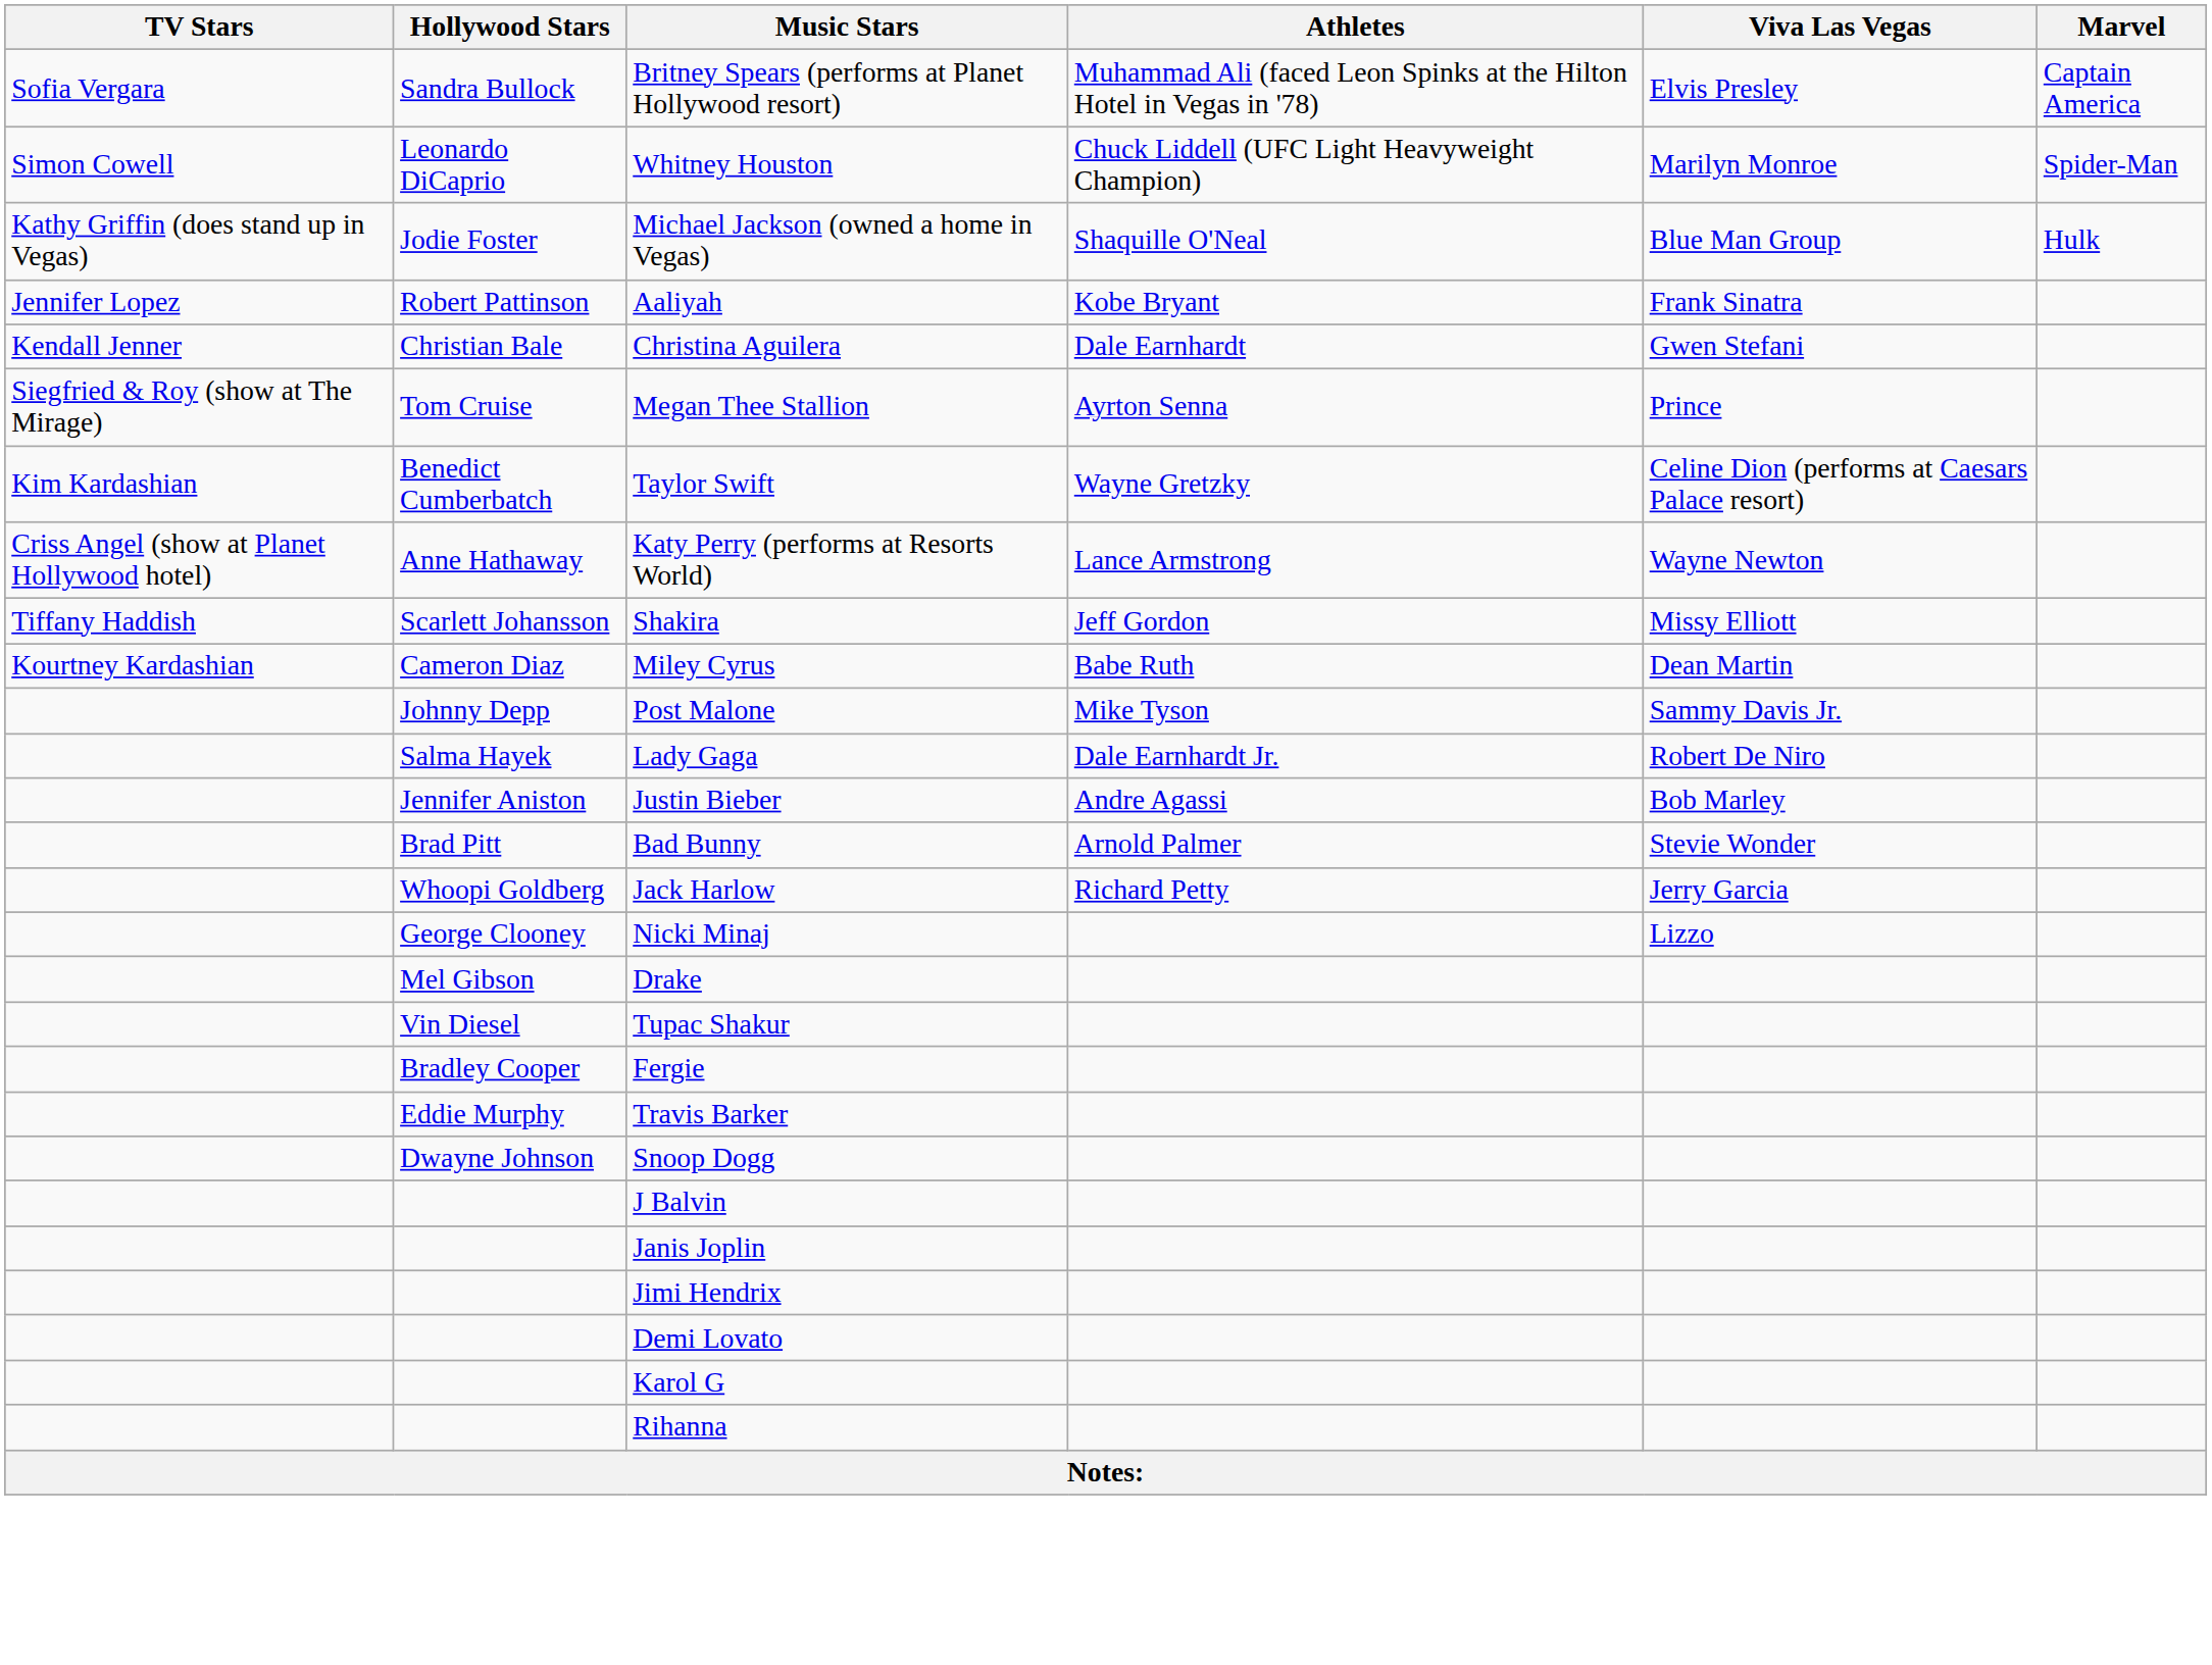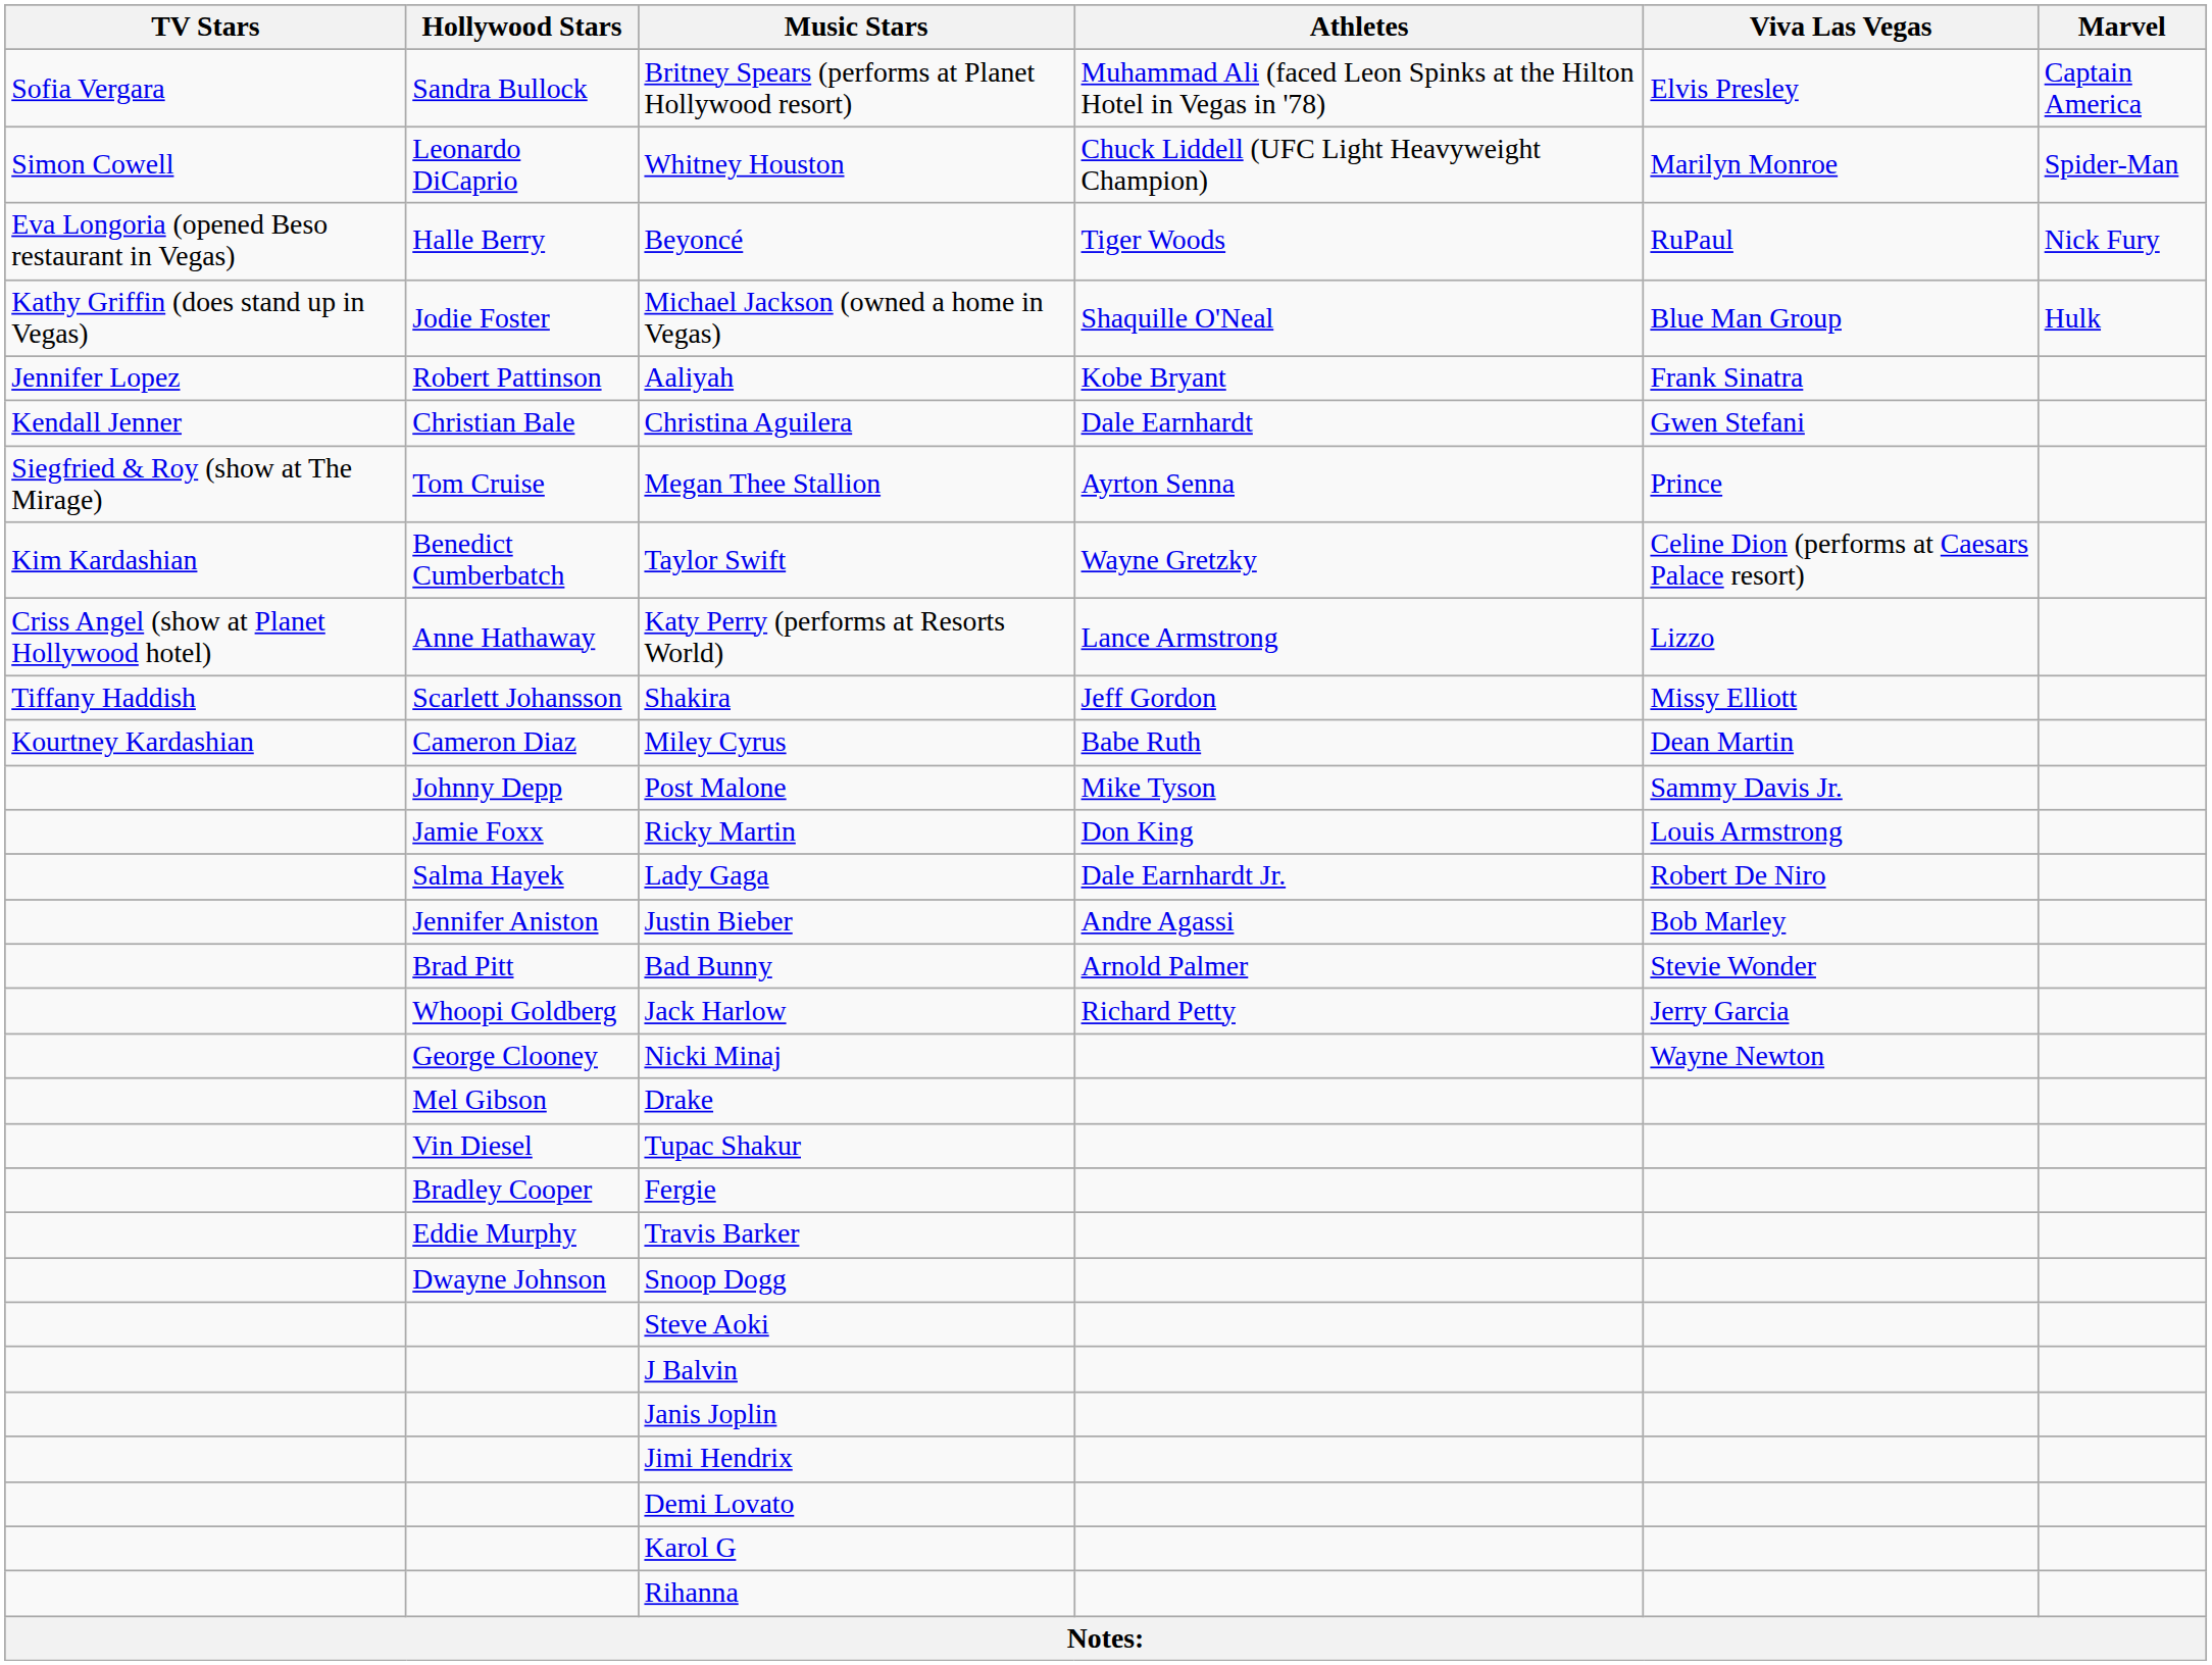 <table class="wikitable">
 <tr>
 <th>TV Stars</th>
 <th>Hollywood Stars</th>
 <th>Music Stars</th>
 <th>Athletes</th>
 <th>Viva Las Vegas</th>
 <th>Marvel</th>
 </tr>
 <tr>
 <td><a href='#'>Sofia Vergara</a></td>
 <td><a href='#'>Sandra Bullock</a></td>
 <td><a href='#'>Britney Spears</a> (performs at Planet Hollywood resort)</td>
 <td><a href='#'>Muhammad Ali</a> (faced Leon Spinks at the Hilton Hotel in Vegas in '78)</td>
 <td><a href='#'>Elvis Presley</a></td>
 <td><a href='#'>Captain America</a></td>
 </tr>
 <tr>
 <td><a href='#'>Simon Cowell</a></td>
 <td><a href='#'>Leonardo DiCaprio</a></td>
 <td><a href='#'>Whitney Houston</a></td>
 <td><a href='#'>Chuck Liddell</a> (UFC Light Heavyweight Champion)</td>
 <td><a href='#'>Marilyn Monroe</a></td>
 <td><a href='#'>Spider-Man</a></td>
+</tr>
+<tr>
+<td><a href='#'>Eva Longoria</a> (opened Beso restaurant in Vegas)</td>
+<td><a href='#'>Halle Berry</a></td>
+<td><a href='#'>Beyoncé</a></td>
+<td><a href='#'>Tiger Woods</a></td>
+<td><a href='#'>RuPaul</a></td>
+<td><a href='#'>Nick Fury</a></td>
 </tr>
 <tr>
 <td><a href='#'>Kathy Griffin</a> (does stand up in Vegas)</td>
 <td><a href='#'>Jodie Foster</a></td>
 <td><a href='#'>Michael Jackson</a> (owned a home in Vegas)</td>
 <td><a href='#'>Shaquille O'Neal</a></td>
 <td><a href='#'>Blue Man Group</a></td>
 <td><a href='#'>Hulk</a></td>
 </tr>
 <tr>
 <td><a href='#'>Jennifer Lopez</a></td>
 <td><a href='#'>Robert Pattinson</a></td>
 <td><a href='#'>Aaliyah</a></td>
 <td><a href='#'>Kobe Bryant</a></td>
 <td><a href='#'>Frank Sinatra</a></td>
 <td></td>
 </tr>
 <tr>
 <td><a href='#'>Kendall Jenner</a></td>
 <td><a href='#'>Christian Bale</a></td>
 <td><a href='#'>Christina Aguilera</a></td>
 <td><a href='#'>Dale Earnhardt</a></td>
 <td><a href='#'>Gwen Stefani</a></td>
 <td></td>
 </tr>
 <tr>
 <td><a href='#'>Siegfried & Roy</a> (show at The Mirage)</td>
 <td><a href='#'>Tom Cruise</a></td>
 <td><a href='#'>Megan Thee Stallion</a></td>
 <td><a href='#'>Ayrton Senna</a></td>
 <td><a href='#'>Prince</a></td>
 <td></td>
 </tr>
 <tr>
 <td><a href='#'>Kim Kardashian</a></td>
 <td><a href='#'>Benedict Cumberbatch</a></td>
 <td><a href='#'>Taylor Swift</a></td>
 <td><a href='#'>Wayne Gretzky</a></td>
 <td><a href='#'>Celine Dion</a> (performs at <a href='#'>Caesars Palace</a> resort)</td>
 <td></td>
 </tr>
 <tr>
 <td><a href='#'>Criss Angel</a> (show at <a href='#'>Planet Hollywood</a> hotel)</td>
 <td><a href='#'>Anne Hathaway</a></td>
 <td><a href='#'>Katy Perry</a> (performs at Resorts World)</td>
 <td><a href='#'>Lance Armstrong</a></td>
-<td><a href='#'>Wayne Newton</a></td>
+<td><a href='#'>Lizzo</a></td>
 <td></td>
 </tr>
 <tr>
 <td><a href='#'>Tiffany Haddish</a></td>
 <td><a href='#'>Scarlett Johansson</a></td>
 <td><a href='#'>Shakira</a></td>
 <td><a href='#'>Jeff Gordon</a></td>
 <td><a href='#'>Missy Elliott</a></td>
 <td></td>
 </tr>
 <tr>
 <td><a href='#'>Kourtney Kardashian</a></td>
 <td><a href='#'>Cameron Diaz</a></td>
 <td><a href='#'>Miley Cyrus</a></td>
 <td><a href='#'>Babe Ruth</a></td>
 <td><a href='#'>Dean Martin</a></td>
 <td></td>
 </tr>
 <tr>
 <td></td>
 <td><a href='#'>Johnny Depp</a></td>
 <td><a href='#'>Post Malone</a></td>
 <td><a href='#'>Mike Tyson</a></td>
 <td><a href='#'>Sammy Davis Jr.</a></td>
+<td></td>
+</tr>
+<tr>
+<td></td>
+<td><a href='#'>Jamie Foxx</a></td>
+<td><a href='#'>Ricky Martin</a></td>
+<td><a href='#'>Don King</a></td>
+<td><a href='#'>Louis Armstrong</a></td>
 <td></td>
 </tr>
 <tr>
 <td></td>
 <td><a href='#'>Salma Hayek</a></td>
 <td><a href='#'>Lady Gaga</a></td>
 <td><a href='#'>Dale Earnhardt Jr.</a></td>
 <td><a href='#'>Robert De Niro</a></td>
 <td></td>
 </tr>
 <tr>
 <td></td>
 <td><a href='#'>Jennifer Aniston</a></td>
 <td><a href='#'>Justin Bieber</a></td>
 <td><a href='#'>Andre Agassi</a></td>
 <td><a href='#'>Bob Marley</a></td>
 <td></td>
 </tr>
 <tr>
 <td></td>
 <td><a href='#'>Brad Pitt</a></td>
 <td><a href='#'>Bad Bunny</a></td>
 <td><a href='#'>Arnold Palmer</a></td>
 <td><a href='#'>Stevie Wonder</a></td>
 <td></td>
 </tr>
 <tr>
 <td></td>
 <td><a href='#'>Whoopi Goldberg</a></td>
 <td><a href='#'>Jack Harlow</a></td>
 <td><a href='#'>Richard Petty</a></td>
 <td><a href='#'>Jerry Garcia</a></td>
 <td></td>
 </tr>
 <tr>
 <td></td>
 <td><a href='#'>George Clooney</a></td>
 <td><a href='#'>Nicki Minaj</a></td>
 <td></td>
-<td><a href='#'>Lizzo</a></td>
+<td><a href='#'>Wayne Newton</a></td>
 <td></td>
 </tr>
 <tr>
 <td></td>
 <td><a href='#'>Mel Gibson</a></td>
 <td><a href='#'>Drake</a></td>
 <td></td>
 <td></td>
 <td></td>
 </tr>
 <tr>
 <td></td>
 <td><a href='#'>Vin Diesel</a></td>
 <td><a href='#'>Tupac Shakur</a></td>
 <td></td>
 <td></td>
 <td></td>
 </tr>
 <tr>
 <td></td>
 <td><a href='#'>Bradley Cooper</a></td>
 <td><a href='#'>Fergie</a></td>
 <td></td>
 <td></td>
 <td></td>
 </tr>
 <tr>
 <td></td>
 <td><a href='#'>Eddie Murphy</a></td>
 <td><a href='#'>Travis Barker</a></td>
 <td></td>
 <td></td>
 <td></td>
 </tr>
 <tr>
 <td></td>
 <td><a href='#'>Dwayne Johnson</a></td>
 <td><a href='#'>Snoop Dogg</a></td>
+<td></td>
+<td></td>
+<td></td>
+</tr>
+<tr>
+<td></td>
+<td></td>
+<td><a href='#'>Steve Aoki</a></td>
 <td></td>
 <td></td>
 <td></td>
 </tr>
 <tr>
 <td></td>
 <td></td>
 <td><a href='#'>J Balvin</a></td>
 <td></td>
 <td></td>
 <td></td>
 </tr>
 <tr>
 <td></td>
 <td></td>
 <td><a href='#'>Janis Joplin</a></td>
 <td></td>
 <td></td>
 <td></td>
 </tr>
 <tr>
 <td></td>
 <td></td>
 <td><a href='#'>Jimi Hendrix</a></td>
 <td></td>
 <td></td>
 <td></td>
 </tr>
 <tr>
 <td></td>
 <td></td>
 <td><a href='#'>Demi Lovato</a></td>
 <td></td>
 <td></td>
 <td></td>
 </tr>
 <tr>
 <td></td>
 <td></td>
 <td><a href='#'>Karol G</a></td>
 <td></td>
 <td></td>
 <td></td>
 </tr>
 <tr>
 <td></td>
 <td></td>
 <td><a href='#'>Rihanna</a></td>
 <td></td>
 <td></td>
 <td></td>
 </tr>
 <tr>
 <th colspan="6">Notes:</th>
 </tr>
 </table>
